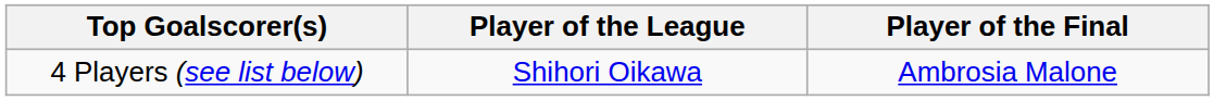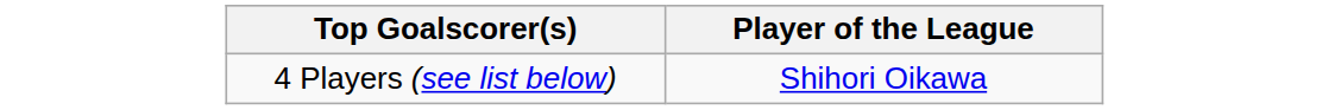 <table class=wikitable style="margin:auto; text-align:center">
 <tr>
 <th style="width: 220px;">Top Goalscorer(s)</th>
 <th style="width: 220px;">Player of the League</th>
-<th style="width: 220px;">Player of the Final</th>
 </tr>
 <tr>
 <td>4 Players <em>(<a href='#'>see list below</a>)</em></td>
 <td> <a href='#'>Shihori Oikawa</a></td>
-<td> <a href='#'>Ambrosia Malone</a></td>
 </tr>
 </table>
